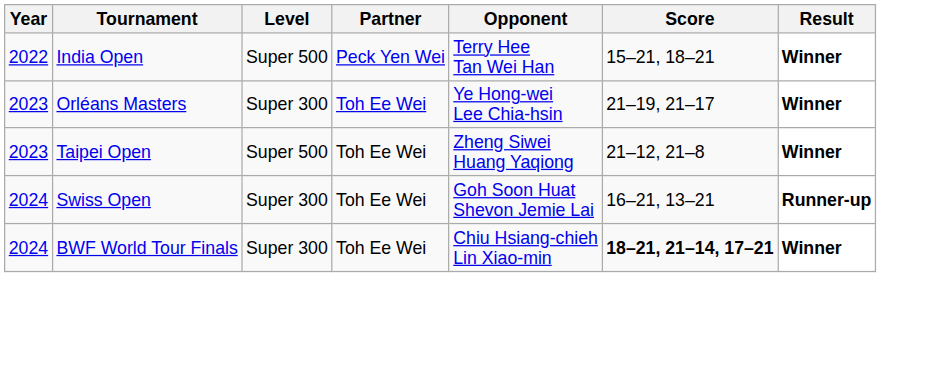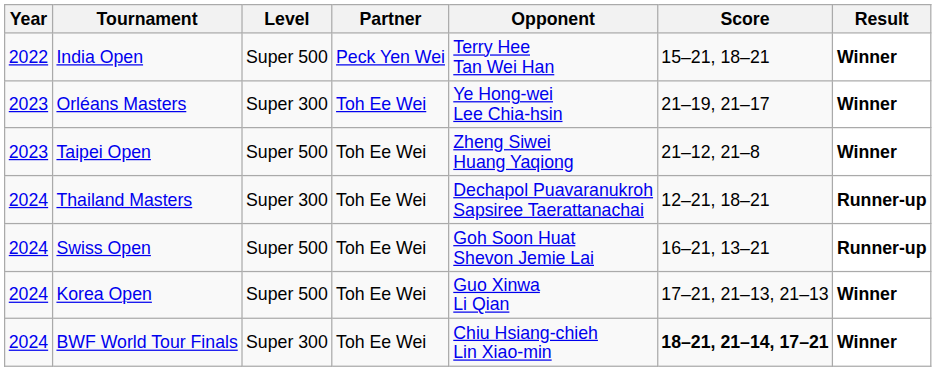 <table class="sortable wikitable" style="font-size: 90%;">
 <tr>
 <th>Year</th>
 <th>Tournament</th>
 <th>Level</th>
 <th>Partner</th>
 <th>Opponent</th>
 <th>Score</th>
 <th>Result</th>
 </tr>
 <tr>
 <td align="center"><a href='#'>2022</a></td>
 <td align="left"><a href='#'>India Open</a></td>
 <td align="left">Super 500</td>
 <td align="left"> <a href='#'>Peck Yen Wei</a></td>
 <td align="left"> <a href='#'>Terry Hee</a><br> <a href='#'>Tan Wei Han</a></td>
 <td align="left">15–21, 18–21</td>
 <td style="text-align:left; background:white"> <strong>Winner</strong></td>
 </tr>
 <tr>
 <td align="center"><a href='#'>2023</a></td>
 <td align="left"><a href='#'>Orléans Masters</a></td>
 <td align="left">Super 300</td>
 <td align="left"> <a href='#'>Toh Ee Wei</a></td>
 <td align="left"> <a href='#'>Ye Hong-wei</a><br> <a href='#'>Lee Chia-hsin</a></td>
 <td align="left">21–19, 21–17</td>
 <td style="text-align:left; background:white"> <strong>Winner</strong></td>
 </tr>
 <tr>
 <td align="center"><a href='#'>2023</a></td>
 <td align="left"><a href='#'>Taipei Open</a></td>
 <td align="left">Super 500</td>
 <td align="left"> Toh Ee Wei</td>
 <td align="left"> <a href='#'>Zheng Siwei</a><br> <a href='#'>Huang Yaqiong</a></td>
 <td align="left">21–12, 21–8</td>
 <td style="text-align:left; background:white"> <strong>Winner</strong></td>
 </tr>
 <tr>
 <td align="center"><a href='#'>2024</a></td>
+<td align="left"><a href='#'>Thailand Masters</a></td>
+<td align="left">Super 300</td>
+<td align="left"> Toh Ee Wei</td>
+<td align="left"> <a href='#'>Dechapol Puavaranukroh</a><br> <a href='#'>Sapsiree Taerattanachai</a></td>
+<td align="left">12–21, 18–21</td>
+<td style="text-align:left; background:white"> <strong>Runner-up</strong></td>
+</tr>
+<tr>
+<td align="center"><a href='#'>2024</a></td>
 <td align="left"><a href='#'>Swiss Open</a></td>
-<td align="left">Super 300</td>
+<td align="left">Super 500</td>
 <td align="left"> Toh Ee Wei</td>
 <td align="left"> <a href='#'>Goh Soon Huat</a><br> <a href='#'>Shevon Jemie Lai</a></td>
 <td align="left">16–21, 13–21</td>
 <td style="text-align:left; background:white"> <strong>Runner-up</strong></td>
+</tr>
+<tr>
+<td align="center"><a href='#'>2024</a></td>
+<td align="left"><a href='#'>Korea Open</a></td>
+<td align="left">Super 500</td>
+<td align="left"> Toh Ee Wei</td>
+<td align="left"> <a href='#'>Guo Xinwa</a> <br> <a href='#'>Li Qian</a></td>
+<td align="left">17–21, 21–13, 21–13</td>
+<td style="text-align:left; background:white"> <strong>Winner</strong></td>
 </tr>
 <tr>
 <td align="center"><a href='#'>2024</a></td>
 <td align="left"><a href='#'>BWF World Tour Finals</a></td>
 <td align="left">Super 300</td>
 <td align="left"> Toh Ee Wei</td>
 <td align="left"> <a href='#'>Chiu Hsiang-chieh</a><br> <a href='#'>Lin Xiao-min</a></td>
 <td align="left"><strong>18–21, 21–14, 17–21</strong></td>
 <td style="text-align:left; background:white"> <strong>Winner</strong></td>
 </tr>
 </table>
